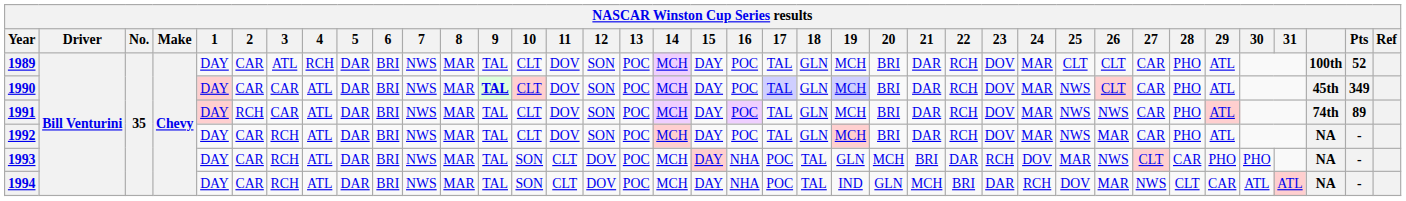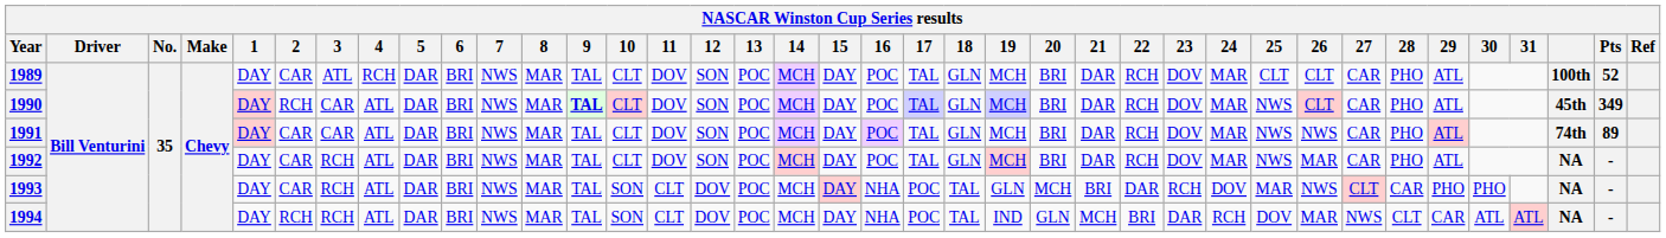 <table class="wikitable" style="text-align:center; font-size:75%">
 <tr>
 <th colspan=42><a href='#'>NASCAR Winston Cup Series</a> results</th>
 </tr>
 <tr>
 <th>Year</th>
 <th>Driver</th>
 <th>No.</th>
 <th>Make</th>
 <th>1</th>
 <th>2</th>
 <th>3</th>
 <th>4</th>
 <th>5</th>
 <th>6</th>
 <th>7</th>
 <th>8</th>
 <th>9</th>
 <th>10</th>
 <th>11</th>
 <th>12</th>
 <th>13</th>
 <th>14</th>
 <th>15</th>
 <th>16</th>
 <th>17</th>
 <th>18</th>
 <th>19</th>
 <th>20</th>
 <th>21</th>
 <th>22</th>
 <th>23</th>
 <th>24</th>
 <th>25</th>
 <th>26</th>
 <th>27</th>
 <th>28</th>
 <th>29</th>
 <th>30</th>
 <th>31</th>
 <th></th>
 <th>Pts</th>
 <th>Ref</th>
 </tr>
 <tr>
 <th><a href='#'>1989</a></th>
 <th rowspan=6><a href='#'>Bill Venturini</a></th>
 <th rowspan=6>35</th>
 <th rowspan=6><a href='#'>Chevy</a></th>
 <td><a href='#'>DAY</a></td>
 <td><a href='#'>CAR</a></td>
 <td><a href='#'>ATL</a></td>
 <td><a href='#'>RCH</a></td>
 <td><a href='#'>DAR</a></td>
 <td><a href='#'>BRI</a></td>
 <td><a href='#'>NWS</a></td>
 <td><a href='#'>MAR</a></td>
 <td><a href='#'>TAL</a></td>
 <td><a href='#'>CLT</a></td>
 <td><a href='#'>DOV</a></td>
 <td><a href='#'>SON</a></td>
 <td><a href='#'>POC</a></td>
 <td style="background:#EFCFFF;"><a href='#'>MCH</a><br></td>
 <td><a href='#'>DAY</a></td>
 <td><a href='#'>POC</a></td>
 <td><a href='#'>TAL</a></td>
 <td><a href='#'>GLN</a></td>
 <td><a href='#'>MCH</a></td>
 <td><a href='#'>BRI</a></td>
 <td><a href='#'>DAR</a></td>
 <td><a href='#'>RCH</a></td>
 <td><a href='#'>DOV</a></td>
 <td><a href='#'>MAR</a></td>
 <td><a href='#'>CLT</a></td>
 <td><a href='#'>CLT</a></td>
 <td><a href='#'>CAR</a></td>
 <td><a href='#'>PHO</a></td>
 <td><a href='#'>ATL</a></td>
 <td colspan=2></td>
 <th>100th</th>
 <th>52</th>
 <th></th>
 </tr>
 <tr>
 <th><a href='#'>1990</a></th>
 <td style="background:#FFCFCF;"><a href='#'>DAY</a><br></td>
-<td><a href='#'>CAR</a></td>
+<td><a href='#'>RCH</a></td>
 <td><a href='#'>CAR</a></td>
 <td><a href='#'>ATL</a></td>
 <td><a href='#'>DAR</a></td>
 <td><a href='#'>BRI</a></td>
 <td><a href='#'>NWS</a></td>
 <td><a href='#'>MAR</a></td>
 <td style="background:#DFFFDF;"><strong><a href='#'>TAL</a><br></strong></td>
 <td style="background:#FFCFCF;"><a href='#'>CLT</a><br></td>
 <td><a href='#'>DOV</a></td>
 <td><a href='#'>SON</a></td>
 <td><a href='#'>POC</a></td>
 <td style="background:#EFCFFF;"><a href='#'>MCH</a><br></td>
 <td><a href='#'>DAY</a></td>
 <td><a href='#'>POC</a></td>
 <td style="background:#CFCFFF;"><a href='#'>TAL</a><br></td>
 <td><a href='#'>GLN</a></td>
 <td style="background:#CFCFFF;"><a href='#'>MCH</a><br></td>
 <td><a href='#'>BRI</a></td>
 <td><a href='#'>DAR</a></td>
 <td><a href='#'>RCH</a></td>
 <td><a href='#'>DOV</a></td>
 <td><a href='#'>MAR</a></td>
 <td><a href='#'>NWS</a></td>
 <td style="background:#FFCFCF;"><a href='#'>CLT</a><br></td>
 <td><a href='#'>CAR</a></td>
 <td><a href='#'>PHO</a></td>
 <td><a href='#'>ATL</a></td>
 <td colspan=2></td>
 <th>45th</th>
 <th>349</th>
 <th></th>
 </tr>
 <tr>
 <th><a href='#'>1991</a></th>
 <td style="background:#FFCFCF;"><a href='#'>DAY</a><br></td>
-<td><a href='#'>RCH</a></td>
+<td><a href='#'>CAR</a></td>
 <td><a href='#'>CAR</a></td>
 <td><a href='#'>ATL</a></td>
 <td><a href='#'>DAR</a></td>
 <td><a href='#'>BRI</a></td>
 <td><a href='#'>NWS</a></td>
 <td><a href='#'>MAR</a></td>
 <td><a href='#'>TAL</a></td>
 <td><a href='#'>CLT</a></td>
 <td><a href='#'>DOV</a></td>
 <td><a href='#'>SON</a></td>
 <td><a href='#'>POC</a></td>
 <td style="background:#EFCFFF;"><a href='#'>MCH</a><br></td>
 <td><a href='#'>DAY</a></td>
 <td style="background:#EFCFFF;"><a href='#'>POC</a><br></td>
 <td><a href='#'>TAL</a></td>
 <td><a href='#'>GLN</a></td>
 <td><a href='#'>MCH</a></td>
 <td><a href='#'>BRI</a></td>
 <td><a href='#'>DAR</a></td>
 <td><a href='#'>RCH</a></td>
 <td><a href='#'>DOV</a></td>
 <td><a href='#'>MAR</a></td>
 <td><a href='#'>NWS</a></td>
 <td><a href='#'>NWS</a></td>
 <td><a href='#'>CAR</a></td>
 <td><a href='#'>PHO</a></td>
 <td style="background:#FFCFCF;"><a href='#'>ATL</a><br></td>
 <td colspan=2></td>
 <th>74th</th>
 <th>89</th>
 <th></th>
 </tr>
 <tr>
 <th><a href='#'>1992</a></th>
 <td><a href='#'>DAY</a></td>
 <td><a href='#'>CAR</a></td>
 <td><a href='#'>RCH</a></td>
 <td><a href='#'>ATL</a></td>
 <td><a href='#'>DAR</a></td>
 <td><a href='#'>BRI</a></td>
 <td><a href='#'>NWS</a></td>
 <td><a href='#'>MAR</a></td>
 <td><a href='#'>TAL</a></td>
 <td><a href='#'>CLT</a></td>
 <td><a href='#'>DOV</a></td>
 <td><a href='#'>SON</a></td>
 <td><a href='#'>POC</a></td>
 <td style="background:#FFCFCF;"><a href='#'>MCH</a><br></td>
 <td><a href='#'>DAY</a></td>
 <td><a href='#'>POC</a></td>
 <td><a href='#'>TAL</a></td>
 <td><a href='#'>GLN</a></td>
 <td style="background:#FFCFCF;"><a href='#'>MCH</a><br></td>
 <td><a href='#'>BRI</a></td>
 <td><a href='#'>DAR</a></td>
 <td><a href='#'>RCH</a></td>
 <td><a href='#'>DOV</a></td>
 <td><a href='#'>MAR</a></td>
 <td><a href='#'>NWS</a></td>
 <td><a href='#'>MAR</a></td>
 <td><a href='#'>CAR</a></td>
 <td><a href='#'>PHO</a></td>
 <td><a href='#'>ATL</a></td>
 <td colspan=2></td>
 <th>NA</th>
 <th>-</th>
 <th></th>
 </tr>
 <tr>
 <th><a href='#'>1993</a></th>
 <td><a href='#'>DAY</a></td>
 <td><a href='#'>CAR</a></td>
 <td><a href='#'>RCH</a></td>
 <td><a href='#'>ATL</a></td>
 <td><a href='#'>DAR</a></td>
 <td><a href='#'>BRI</a></td>
 <td><a href='#'>NWS</a></td>
 <td><a href='#'>MAR</a></td>
 <td><a href='#'>TAL</a></td>
 <td><a href='#'>SON</a></td>
 <td><a href='#'>CLT</a></td>
 <td><a href='#'>DOV</a></td>
 <td><a href='#'>POC</a></td>
 <td><a href='#'>MCH</a></td>
 <td style="background:#FFCFCF;"><a href='#'>DAY</a><br></td>
 <td><a href='#'>NHA</a></td>
 <td><a href='#'>POC</a></td>
 <td><a href='#'>TAL</a></td>
 <td><a href='#'>GLN</a></td>
 <td><a href='#'>MCH</a></td>
 <td><a href='#'>BRI</a></td>
 <td><a href='#'>DAR</a></td>
 <td><a href='#'>RCH</a></td>
 <td><a href='#'>DOV</a></td>
 <td><a href='#'>MAR</a></td>
 <td><a href='#'>NWS</a></td>
 <td style="background:#FFCFCF;"><a href='#'>CLT</a><br></td>
 <td><a href='#'>CAR</a></td>
 <td><a href='#'>PHO</a></td>
 <td><a href='#'>PHO</a></td>
 <td></td>
 <th>NA</th>
 <th>-</th>
 <th></th>
 </tr>
 <tr>
 <th><a href='#'>1994</a></th>
 <td><a href='#'>DAY</a></td>
-<td><a href='#'>CAR</a></td>
+<td><a href='#'>RCH</a></td>
 <td><a href='#'>RCH</a></td>
 <td><a href='#'>ATL</a></td>
 <td><a href='#'>DAR</a></td>
 <td><a href='#'>BRI</a></td>
 <td><a href='#'>NWS</a></td>
 <td><a href='#'>MAR</a></td>
 <td><a href='#'>TAL</a></td>
 <td><a href='#'>SON</a></td>
 <td><a href='#'>CLT</a></td>
 <td><a href='#'>DOV</a></td>
 <td><a href='#'>POC</a></td>
 <td><a href='#'>MCH</a></td>
 <td><a href='#'>DAY</a></td>
 <td><a href='#'>NHA</a></td>
 <td><a href='#'>POC</a></td>
 <td><a href='#'>TAL</a></td>
 <td><a href='#'>IND</a></td>
 <td><a href='#'>GLN</a></td>
 <td><a href='#'>MCH</a></td>
 <td><a href='#'>BRI</a></td>
 <td><a href='#'>DAR</a></td>
 <td><a href='#'>RCH</a></td>
 <td><a href='#'>DOV</a></td>
 <td><a href='#'>MAR</a></td>
 <td><a href='#'>NWS</a></td>
 <td><a href='#'>CLT</a></td>
 <td><a href='#'>CAR</a></td>
 <td><a href='#'>ATL</a></td>
 <td style="background:#FFCFCF;"><a href='#'>ATL</a><br></td>
 <th>NA</th>
 <th>-</th>
 <th></th>
 </tr>
 </table>
